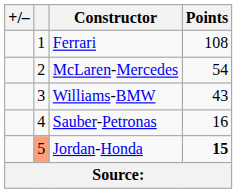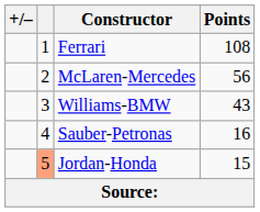 <table class="wikitable" style="font-size: 85%;">
 <tr>
 <th scope="col">+/–</th>
 <th scope="col"></th>
 <th scope="col">Constructor</th>
 <th scope="col">Points</th>
 </tr>
 <tr>
 <td align="left"></td>
 <td scope="row">1</td>
 <td> <a href='#'>Ferrari</a></td>
 <td align="right">108</td>
 </tr>
 <tr>
 <td align="left"></td>
 <td scope="row">2</td>
 <td> <a href='#'>McLaren</a>-<a href='#'>Mercedes</a></td>
-<td align="right">54</td>
+<td align="right">56</td>
 </tr>
 <tr>
 <td align="left"></td>
 <td scope="row">3</td>
 <td> <a href='#'>Williams</a>-<a href='#'>BMW</a></td>
 <td align="right">43</td>
 </tr>
 <tr>
 <td align="left"></td>
 <td scope="row">4</td>
 <td> <a href='#'>Sauber</a>-<a href='#'>Petronas</a></td>
 <td align="right">16</td>
 </tr>
 <tr>
 <td align="left"></td>
 <td scope="row" style="background: lightsalmon;">5</td>
 <td> <a href='#'>Jordan</a>-<a href='#'>Honda</a></td>
-<td align="right"><strong>15</strong></td>
+<td align="right">15</td>
 </tr>
 <tr>
 <th colspan=4>Source:</th>
 </tr>
 </table>
